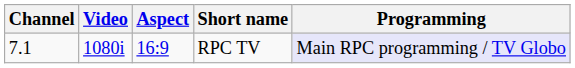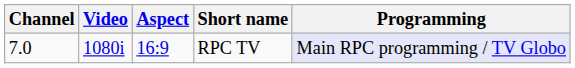 <table class="wikitable">
 <tr>
 <th>Channel</th>
 <th><a href='#'>Video</a></th>
 <th><a href='#'>Aspect</a></th>
 <th>Short name</th>
 <th>Programming</th>
 </tr>
 <tr>
-<td>7.1</td>
+<td>7.0</td>
 <td><a href='#'>1080i</a></td>
 <td><a href='#'>16:9</a></td>
 <td>RPC TV</td>
 <td style="background: lavender;">Main RPC programming / <a href='#'>TV Globo</a></td>
 </tr>
 </table>
